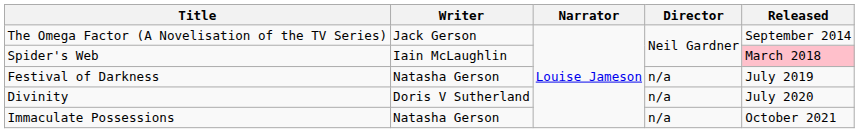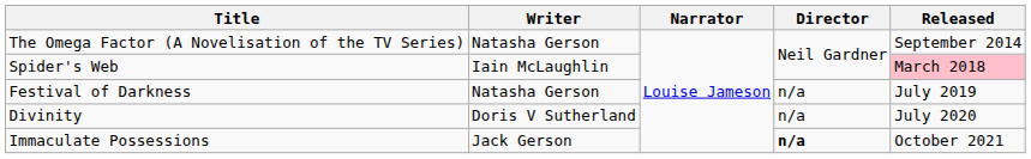 <table class="wikitable">
 <tr>
 <th>Title</th>
 <th>Writer</th>
 <th>Narrator</th>
 <th>Director</th>
 <th>Released</th>
 </tr>
 <tr>
 <td>The Omega Factor (A Novelisation of the TV Series)</td>
-<td>Jack Gerson</td>
+<td>Natasha Gerson</td>
 <td rowspan="5"><a href='#'>Louise Jameson</a></td>
 <td rowspan="2">Neil Gardner</td>
 <td>September 2014</td>
 </tr>
 <tr>
 <td>Spider's Web</td>
 <td>Iain McLaughlin</td>
 <td style="background: pink;">March 2018</td>
 </tr>
 <tr>
 <td>Festival of Darkness</td>
 <td>Natasha Gerson</td>
 <td>n/a</td>
 <td>July 2019</td>
 </tr>
 <tr>
 <td>Divinity</td>
 <td>Doris V Sutherland</td>
 <td>n/a</td>
 <td>July 2020</td>
 </tr>
 <tr>
 <td>Immaculate Possessions</td>
-<td>Natasha Gerson</td>
-<td>n/a</td>
+<td>Jack Gerson</td>
+<td><strong>n/a</strong></td>
 <td>October 2021</td>
 </tr>
 </table>
